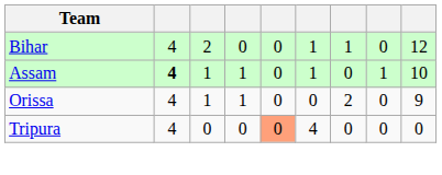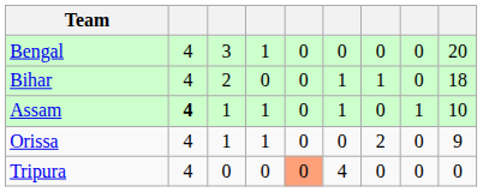 <table class="wikitable" style="text-align:center">
 <tr>
 <th style="width:130px">Team</th>
 <th style="width:25px"></th>
 <th style="width:25px"></th>
 <th style="width:25px"></th>
 <th style="width:25px"></th>
 <th style="width:25px"></th>
 <th style="width:25px"></th>
 <th style="width:25px"></th>
 <th style="width:25px"></th>
 </tr>
 <tr style="background:#cfc;">
+<td style="text-align:left"><a href='#'>Bengal</a></td>
+<td>4</td>
+<td>3</td>
+<td>1</td>
+<td>0</td>
+<td>0</td>
+<td>0</td>
+<td>0</td>
+<td>20</td>
+</tr>
+<tr style="background:#cfc;">
 <td style="text-align:left"><a href='#'>Bihar</a></td>
 <td>4</td>
 <td>2</td>
 <td>0</td>
 <td>0</td>
 <td>1</td>
 <td>1</td>
 <td>0</td>
-<td>12</td>
+<td>18</td>
 </tr>
 <tr style="background:#cfc;">
 <td style="text-align:left"><a href='#'>Assam</a></td>
 <td><strong>4</strong></td>
 <td>1</td>
 <td>1</td>
 <td>0</td>
 <td>1</td>
 <td>0</td>
 <td>1</td>
 <td>10</td>
 </tr>
 <tr>
 <td style="text-align:left"><a href='#'>Orissa</a></td>
 <td>4</td>
 <td>1</td>
 <td>1</td>
 <td>0</td>
 <td>0</td>
 <td>2</td>
 <td>0</td>
 <td>9</td>
 </tr>
 <tr>
 <td style="text-align:left"><a href='#'>Tripura</a></td>
 <td>4</td>
 <td>0</td>
 <td>0</td>
 <td style="background: lightsalmon;">0</td>
 <td>4</td>
 <td>0</td>
 <td>0</td>
 <td>0</td>
 </tr>
 </table>
